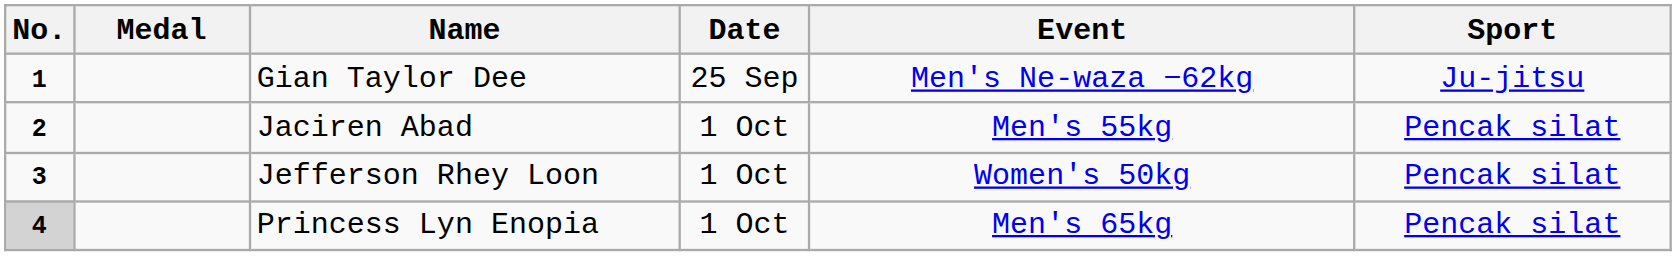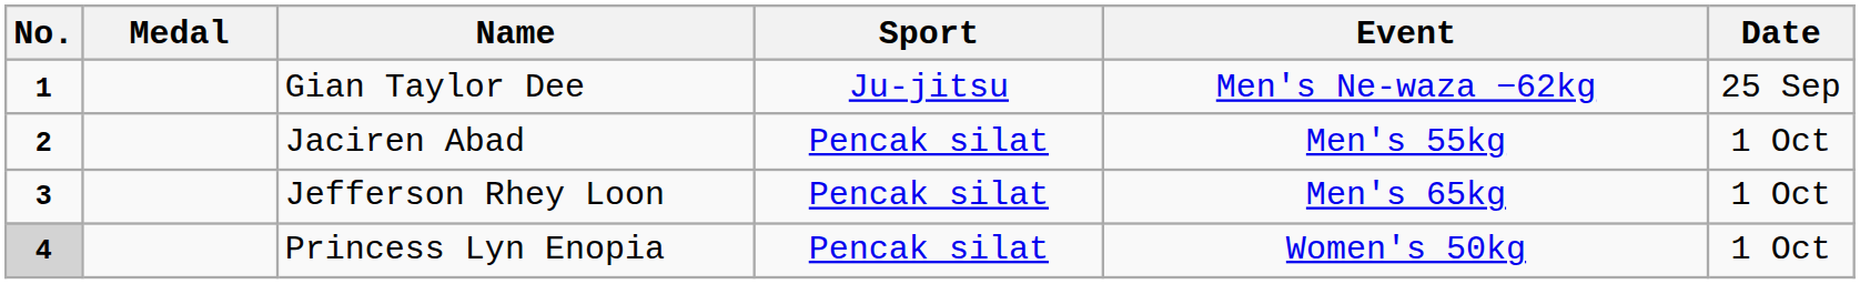 <table class="wikitable" style="font-size:100%; text-align:center;">
 <tr>
 <th width="10">No.</th>
 <th width="70">Medal</th>
 <th width="180">Name</th>
+<th width="130">Sport</th>
+<th width="230">Event</th>
 <th width="50">Date</th>
-<th width="230">Event</th>
-<th width="130">Sport</th>
 </tr>
 <tr>
 <td><small><strong>1</strong></small></td>
 <td></td>
 <td align=left>Gian Taylor Dee</td>
+<td> <a href='#'>Ju-jitsu</a></td>
+<td><a href='#'>Men's Ne-waza −62kg</a></td>
 <td>25 Sep</td>
-<td><a href='#'>Men's Ne-waza −62kg</a></td>
-<td> <a href='#'>Ju-jitsu</a></td>
 </tr>
 <tr>
 <td><small><strong>2</strong></small></td>
 <td></td>
 <td align=left>Jaciren Abad</td>
+<td> <a href='#'>Pencak silat</a></td>
+<td><a href='#'>Men's 55kg</a></td>
 <td>1 Oct</td>
-<td><a href='#'>Men's 55kg</a></td>
-<td> <a href='#'>Pencak silat</a></td>
 </tr>
 <tr>
 <td><small><strong>3</strong></small></td>
 <td></td>
 <td align=left>Jefferson Rhey Loon</td>
+<td> <a href='#'>Pencak silat</a></td>
+<td><a href='#'>Men's 65kg</a></td>
 <td>1 Oct</td>
-<td><a href='#'>Women's 50kg</a></td>
-<td> <a href='#'>Pencak silat</a></td>
 </tr>
 <tr>
 <td style="background: lightgrey;"><small><strong>4</strong></small></td>
 <td></td>
 <td align=left>Princess Lyn Enopia</td>
+<td> <a href='#'>Pencak silat</a></td>
+<td><a href='#'>Women's 50kg</a></td>
 <td>1 Oct</td>
-<td><a href='#'>Men's 65kg</a></td>
-<td> <a href='#'>Pencak silat</a></td>
 </tr>
 </table>
